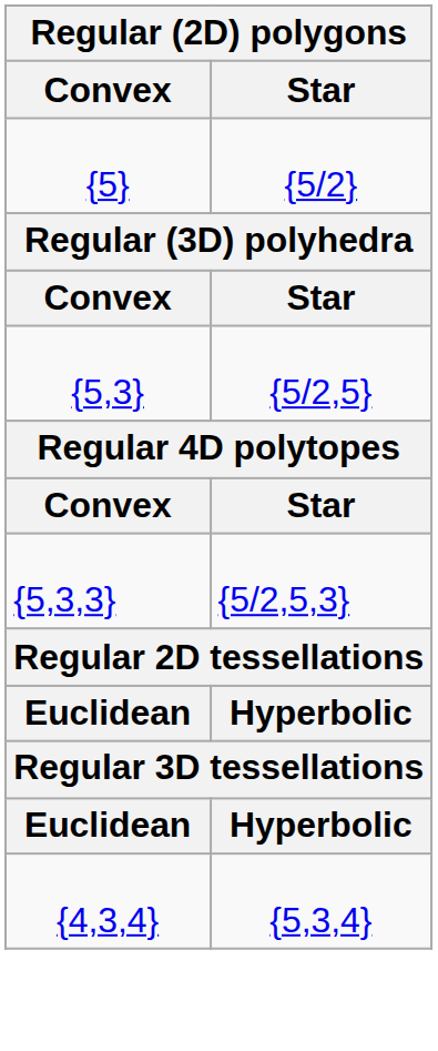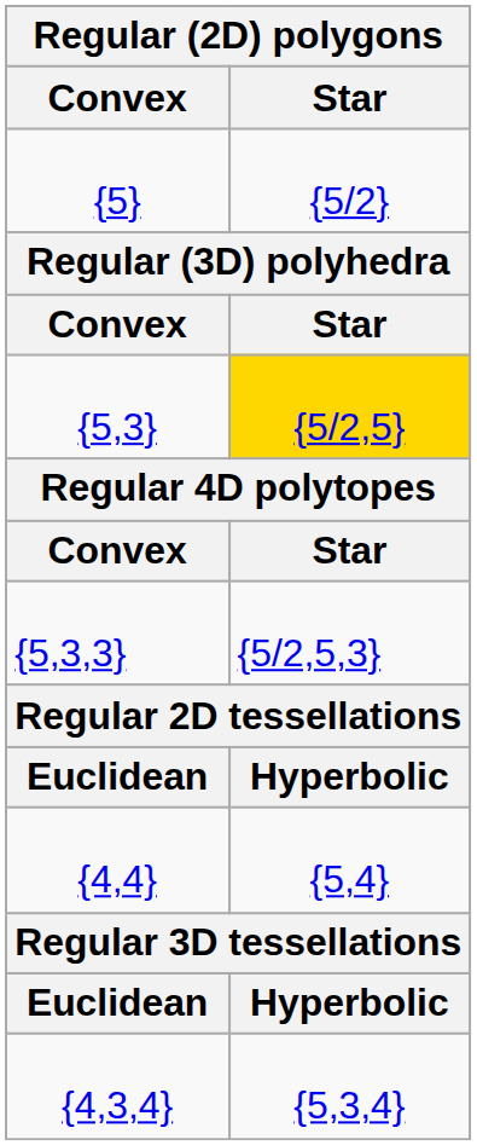 <table class="wikitable floatright">
 <tr>
 <th colspan=2>Regular (2D) polygons</th>
 </tr>
 <tr>
 <th>Convex</th>
 <th>Star</th>
 </tr>
 <tr align=center>
 <td><br><a href='#'>{5}</a></td>
 <td><br><a href='#'>{5/2}</a></td>
 </tr>
 <tr>
 <th colspan=2>Regular (3D) polyhedra</th>
 </tr>
 <tr>
 <th>Convex</th>
 <th>Star</th>
 </tr>
 <tr align=center>
 <td><br><a href='#'>{5,3}</a></td>
-<td><br><a href='#'>{5/2,5}</a></td>
+<td style="background: gold;"><br><a href='#'>{5/2,5}</a></td>
 </tr>
 <tr>
 <th colspan="2">Regular 4D polytopes</th>
 </tr>
 <tr>
 <th>Convex</th>
 <th>Star</th>
 </tr>
 <tr>
 <td><br><a href='#'>{5,3,3}</a></td>
 <td><br><a href='#'>{5/2,5,3}</a></td>
 </tr>
 <tr>
 <th colspan=2>Regular 2D tessellations</th>
 </tr>
 <tr>
 <th>Euclidean</th>
 <th>Hyperbolic</th>
 </tr>
+<tr align=center>
+<td><br><a href='#'>{4,4}</a></td>
+<td><br><a href='#'>{5,4}</a></td>
+</tr>
 <tr>
 <th colspan=2>Regular 3D tessellations</th>
 </tr>
 <tr>
 <th>Euclidean</th>
 <th>Hyperbolic</th>
 </tr>
 <tr align=center>
 <td><br><a href='#'>{4,3,4}</a></td>
 <td><br><a href='#'>{5,3,4}</a></td>
 </tr>
 </table>
